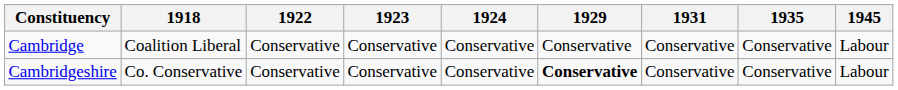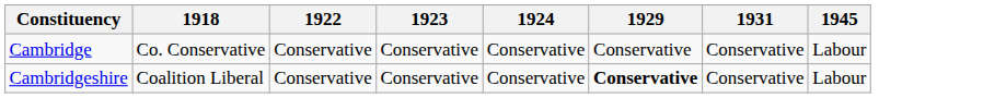 <table class="wikitable">
 <tr>
 <th>Constituency</th>
 <th>1918</th>
 <th>1922</th>
 <th>1923</th>
 <th>1924</th>
 <th>1929</th>
 <th>1931</th>
-<th>1935</th>
 <th>1945</th>
 </tr>
 <tr>
 <td><a href='#'>Cambridge</a></td>
-<td bgcolor=>Coalition Liberal</td>
-<td bgcolor=>Conservative</td>
+<td bgcolor=>Co. Conservative</td>
 <td bgcolor=>Conservative</td>
 <td bgcolor=>Conservative</td>
 <td bgcolor=>Conservative</td>
 <td bgcolor=>Conservative</td>
 <td bgcolor=>Conservative</td>
 <td bgcolor=>Labour</td>
 </tr>
 <tr>
 <td><a href='#'>Cambridgeshire</a></td>
-<td bgcolor=>Co. Conservative</td>
+<td bgcolor=>Coalition Liberal</td>
 <td bgcolor=>Conservative</td>
 <td bgcolor=>Conservative</td>
 <td bgcolor=>Conservative</td>
 <td bgcolor=><strong>Conservative</strong></td>
 <td bgcolor=>Conservative</td>
-<td bgcolor=>Conservative</td>
 <td bgcolor=>Labour</td>
 </tr>
 </table>
